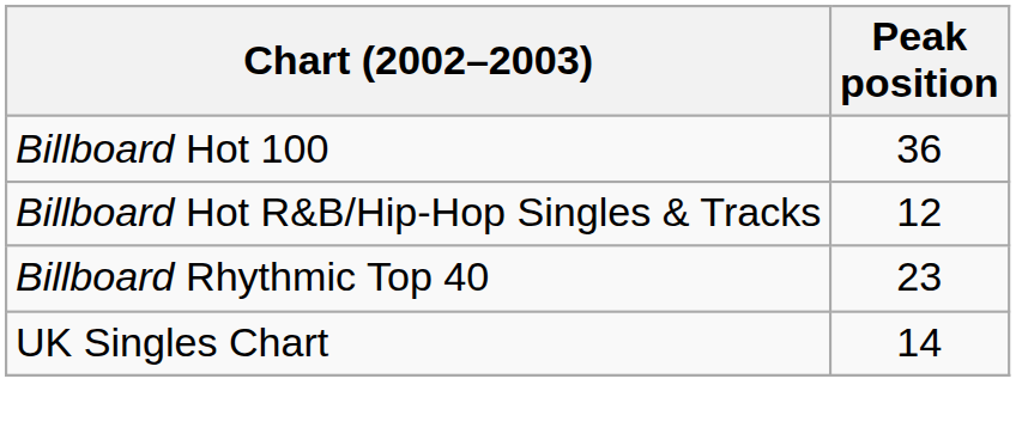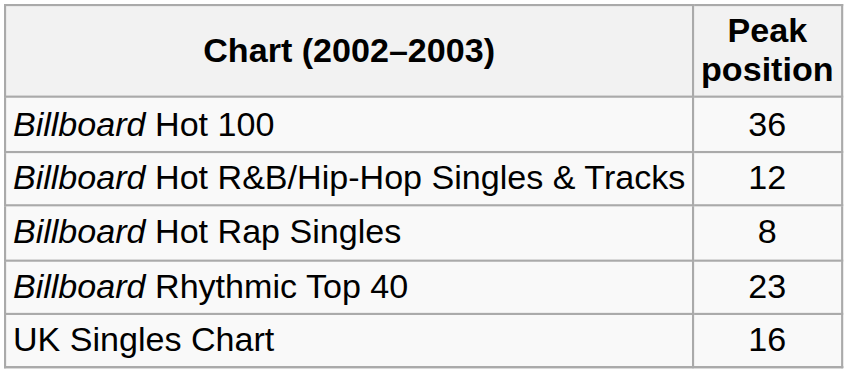 <table class="wikitable">
 <tr>
 <th>Chart (2002–2003)</th>
 <th>Peak<br>position</th>
 </tr>
 <tr>
 <td><em>Billboard</em> Hot 100</td>
 <td align="center">36</td>
 </tr>
 <tr>
 <td><em>Billboard</em> Hot R&B/Hip-Hop Singles & Tracks</td>
 <td align="center">12</td>
 </tr>
 <tr>
+<td><em>Billboard</em> Hot Rap Singles</td>
+<td align="center">8</td>
+</tr>
+<tr>
 <td><em>Billboard</em> Rhythmic Top 40</td>
 <td align="center">23</td>
 </tr>
 <tr>
 <td>UK Singles Chart</td>
-<td align="center">14</td>
+<td align="center">16</td>
 </tr>
 <tr>
 </tr>
 </table>
